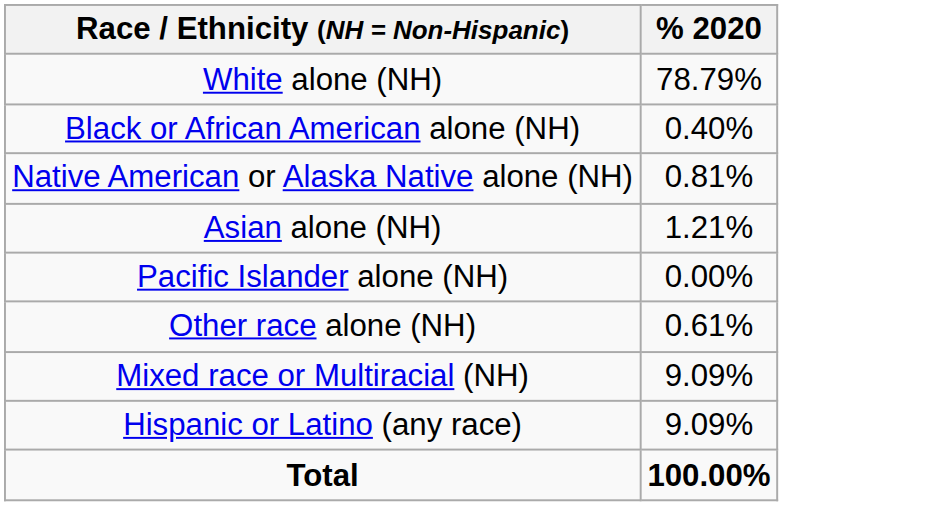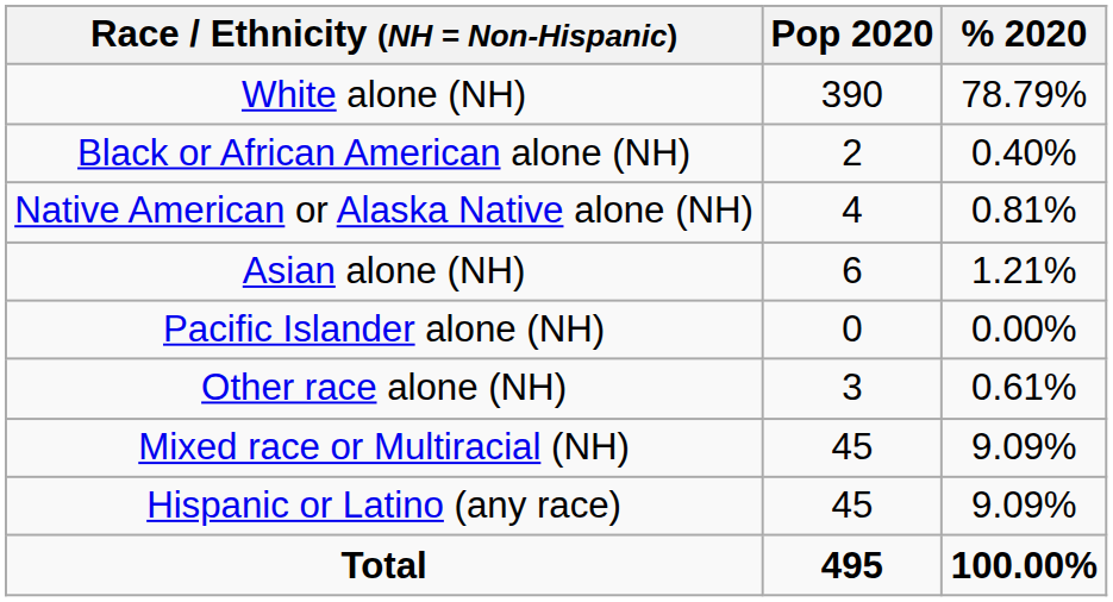 <table class="wikitable" style="text-align:center;">
 <tr>
 <th>Race / Ethnicity <small>(<em>NH = Non-Hispanic</em>)</small></th>
+<th>Pop 2020</th>
 <th>% 2020</th>
 </tr>
 <tr>
 <td><a href='#'>White</a> alone (NH)</td>
+<td>390</td>
 <td>78.79%</td>
 </tr>
 <tr>
 <td><a href='#'>Black or African American</a> alone (NH)</td>
+<td>2</td>
 <td>0.40%</td>
 </tr>
 <tr>
 <td><a href='#'>Native American</a> or <a href='#'>Alaska Native</a> alone (NH)</td>
+<td>4</td>
 <td>0.81%</td>
 </tr>
 <tr>
 <td><a href='#'>Asian</a> alone (NH)</td>
+<td>6</td>
 <td>1.21%</td>
 </tr>
 <tr>
 <td><a href='#'>Pacific Islander</a> alone (NH)</td>
+<td>0</td>
 <td>0.00%</td>
 </tr>
 <tr>
 <td><a href='#'>Other race</a> alone (NH)</td>
+<td>3</td>
 <td>0.61%</td>
 </tr>
 <tr>
 <td><a href='#'>Mixed race or Multiracial</a> (NH)</td>
+<td>45</td>
 <td>9.09%</td>
 </tr>
 <tr>
 <td><a href='#'>Hispanic or Latino</a> (any race)</td>
+<td>45</td>
 <td>9.09%</td>
 </tr>
 <tr>
 <td><strong>Total</strong></td>
+<td><strong>495</strong></td>
 <td><strong>100.00%</strong></td>
 </tr>
 </table>
